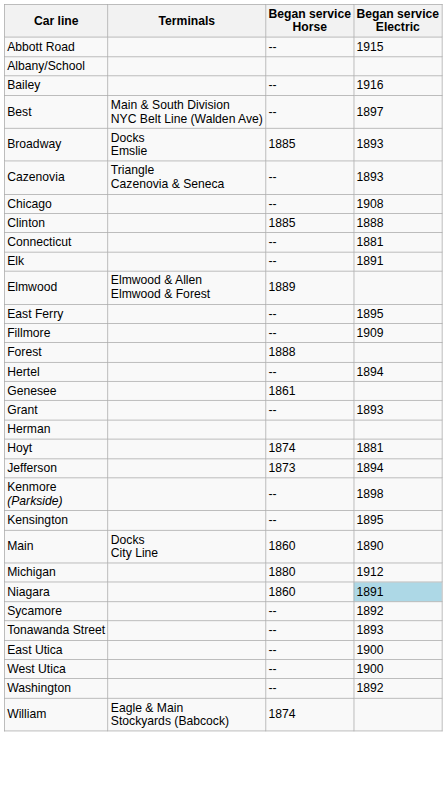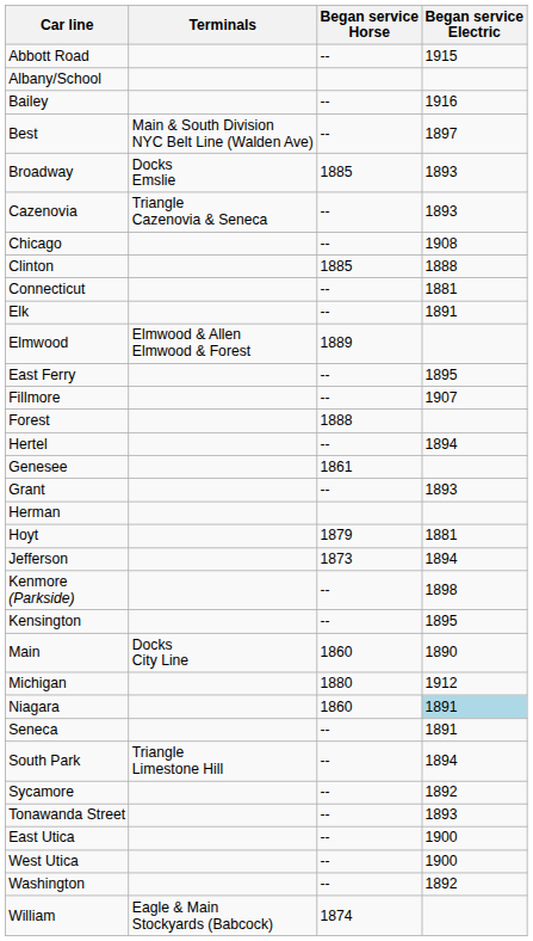 <table class="wikitable" border="1">
 <tr>
 <th>Car line</th>
 <th>Terminals</th>
 <th>Began service<br>Horse</th>
 <th>Began service<br>Electric</th>
 </tr>
 <tr>
 <td>Abbott Road</td>
 <td></td>
 <td>--</td>
 <td>1915</td>
 </tr>
 <tr>
 <td>Albany/School</td>
 <td></td>
 <td></td>
 <td></td>
 </tr>
 <tr>
 <td>Bailey</td>
 <td></td>
 <td>--</td>
 <td>1916</td>
 </tr>
 <tr>
 <td>Best</td>
 <td>Main & South Division<br>NYC Belt Line (Walden Ave)</td>
 <td>--</td>
 <td>1897</td>
 </tr>
 <tr>
 <td>Broadway</td>
 <td>Docks<br>Emslie</td>
 <td>1885</td>
 <td>1893</td>
 </tr>
 <tr>
 <td>Cazenovia</td>
 <td>Triangle<br>Cazenovia & Seneca</td>
 <td>--</td>
 <td>1893</td>
 </tr>
 <tr>
 <td>Chicago</td>
 <td></td>
 <td>--</td>
 <td>1908</td>
 </tr>
 <tr>
 <td>Clinton</td>
 <td></td>
 <td>1885</td>
 <td>1888</td>
 </tr>
 <tr>
 <td>Connecticut</td>
 <td></td>
 <td>--</td>
 <td>1881</td>
 </tr>
 <tr>
 <td>Elk</td>
 <td></td>
 <td>--</td>
 <td>1891</td>
 </tr>
 <tr>
 <td>Elmwood</td>
 <td>Elmwood & Allen <br>Elmwood & Forest</td>
 <td>1889</td>
 <td></td>
 </tr>
 <tr>
 <td>East Ferry</td>
 <td></td>
 <td>--</td>
 <td>1895</td>
 </tr>
 <tr>
 <td>Fillmore</td>
 <td></td>
 <td>--</td>
-<td>1909</td>
+<td>1907</td>
 </tr>
 <tr>
 <td>Forest</td>
 <td></td>
 <td>1888</td>
 <td></td>
 </tr>
 <tr>
 <td>Hertel</td>
 <td></td>
 <td>--</td>
 <td>1894</td>
 </tr>
 <tr>
 <td>Genesee</td>
 <td></td>
 <td>1861</td>
 <td></td>
 </tr>
 <tr>
 <td>Grant</td>
 <td></td>
 <td>--</td>
 <td>1893</td>
 </tr>
 <tr>
 <td>Herman</td>
 <td></td>
 <td></td>
 <td></td>
 </tr>
 <tr>
 <td>Hoyt</td>
 <td></td>
-<td>1874</td>
+<td>1879</td>
 <td>1881</td>
 </tr>
 <tr>
 <td>Jefferson</td>
 <td></td>
 <td>1873</td>
 <td>1894</td>
 </tr>
 <tr>
 <td>Kenmore<br><em>(Parkside)</em></td>
 <td></td>
 <td>--</td>
 <td>1898</td>
 </tr>
 <tr>
 <td>Kensington</td>
 <td></td>
 <td>--</td>
 <td>1895</td>
 </tr>
 <tr>
 <td>Main</td>
 <td>Docks<br>City Line</td>
 <td>1860</td>
 <td>1890</td>
 </tr>
 <tr>
 <td>Michigan</td>
 <td></td>
 <td>1880</td>
 <td>1912</td>
 </tr>
 <tr>
 <td>Niagara</td>
 <td></td>
 <td>1860</td>
 <td style="background: lightblue;">1891</td>
 </tr>
 <tr>
+<td>Seneca</td>
+<td></td>
+<td>--</td>
+<td>1891</td>
+</tr>
+<tr>
+<td>South Park</td>
+<td>Triangle<br>Limestone Hill</td>
+<td>--</td>
+<td>1894</td>
+</tr>
+<tr>
 <td>Sycamore</td>
 <td></td>
 <td>--</td>
 <td>1892</td>
 </tr>
 <tr>
 <td>Tonawanda Street</td>
 <td></td>
 <td>--</td>
 <td>1893</td>
 </tr>
 <tr>
 <td>East Utica</td>
 <td></td>
 <td>--</td>
 <td>1900</td>
 </tr>
 <tr>
 <td>West Utica</td>
 <td></td>
 <td>--</td>
 <td>1900</td>
 </tr>
 <tr>
 <td>Washington</td>
 <td></td>
 <td>--</td>
 <td>1892</td>
 </tr>
 <tr>
 <td>William</td>
 <td>Eagle & Main<br>Stockyards (Babcock)</td>
 <td>1874</td>
 <td></td>
 </tr>
 </table>
